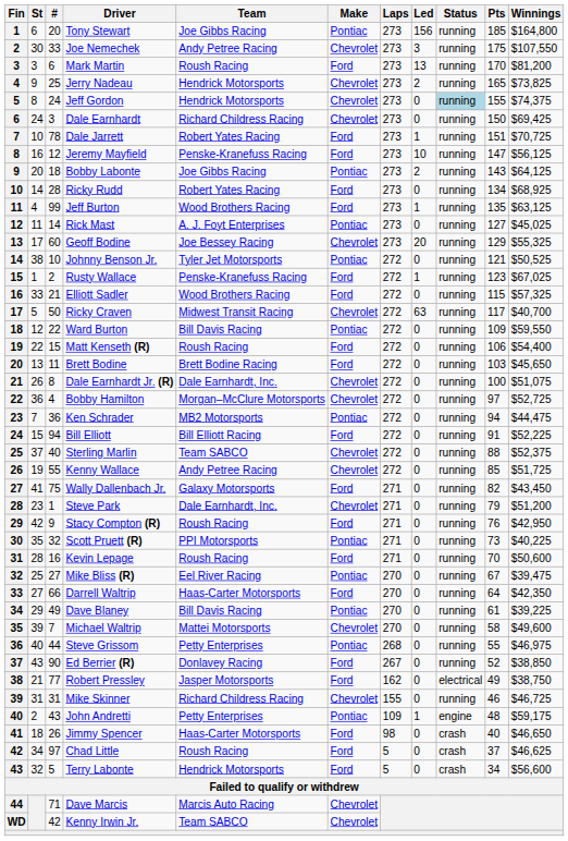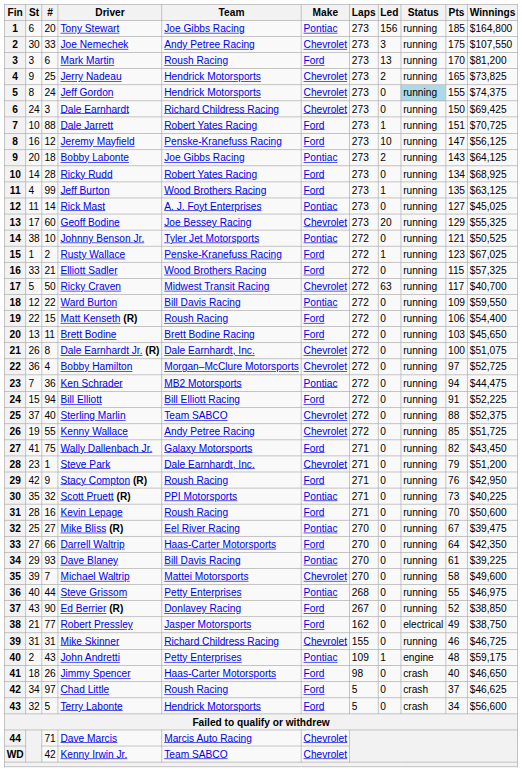 <table class="wikitable" style="font-size:95%">
 <tr>
 <th>Fin</th>
 <th>St</th>
 <th>#</th>
 <th>Driver</th>
 <th>Team</th>
 <th>Make</th>
 <th>Laps</th>
 <th>Led</th>
 <th>Status</th>
 <th>Pts</th>
 <th>Winnings</th>
 </tr>
 <tr>
 <th>1</th>
 <td>6</td>
 <td>20</td>
 <td><a href='#'>Tony Stewart</a></td>
 <td><a href='#'>Joe Gibbs Racing</a></td>
 <td><a href='#'>Pontiac</a></td>
 <td>273</td>
 <td>156</td>
 <td>running</td>
 <td>185</td>
 <td>$164,800</td>
 </tr>
 <tr>
 <th>2</th>
 <td>30</td>
 <td>33</td>
 <td><a href='#'>Joe Nemechek</a></td>
 <td><a href='#'>Andy Petree Racing</a></td>
 <td><a href='#'>Chevrolet</a></td>
 <td>273</td>
 <td>3</td>
 <td>running</td>
 <td>175</td>
 <td>$107,550</td>
 </tr>
 <tr>
 <th>3</th>
 <td>3</td>
 <td>6</td>
 <td><a href='#'>Mark Martin</a></td>
 <td><a href='#'>Roush Racing</a></td>
 <td><a href='#'>Ford</a></td>
 <td>273</td>
 <td>13</td>
 <td>running</td>
 <td>170</td>
 <td>$81,200</td>
 </tr>
 <tr>
 <th>4</th>
 <td>9</td>
 <td>25</td>
 <td><a href='#'>Jerry Nadeau</a></td>
 <td><a href='#'>Hendrick Motorsports</a></td>
 <td><a href='#'>Chevrolet</a></td>
 <td>273</td>
 <td>2</td>
 <td>running</td>
 <td>165</td>
 <td>$73,825</td>
 </tr>
 <tr>
 <th>5</th>
 <td>8</td>
 <td>24</td>
 <td><a href='#'>Jeff Gordon</a></td>
 <td><a href='#'>Hendrick Motorsports</a></td>
 <td><a href='#'>Chevrolet</a></td>
 <td>273</td>
 <td>0</td>
 <td style="background: lightblue;">running</td>
 <td>155</td>
 <td>$74,375</td>
 </tr>
 <tr>
 <th>6</th>
 <td>24</td>
 <td>3</td>
 <td><a href='#'>Dale Earnhardt</a></td>
 <td><a href='#'>Richard Childress Racing</a></td>
 <td><a href='#'>Chevrolet</a></td>
 <td>273</td>
 <td>0</td>
 <td>running</td>
 <td>150</td>
 <td>$69,425</td>
 </tr>
 <tr>
 <th>7</th>
 <td>10</td>
-<td>78</td>
+<td>88</td>
 <td><a href='#'>Dale Jarrett</a></td>
 <td><a href='#'>Robert Yates Racing</a></td>
 <td><a href='#'>Ford</a></td>
 <td>273</td>
 <td>1</td>
 <td>running</td>
 <td>151</td>
 <td>$70,725</td>
 </tr>
 <tr>
 <th>8</th>
 <td>16</td>
 <td>12</td>
 <td><a href='#'>Jeremy Mayfield</a></td>
 <td><a href='#'>Penske-Kranefuss Racing</a></td>
 <td><a href='#'>Ford</a></td>
 <td>273</td>
 <td>10</td>
 <td>running</td>
 <td>147</td>
 <td>$56,125</td>
 </tr>
 <tr>
 <th>9</th>
 <td>20</td>
 <td>18</td>
 <td><a href='#'>Bobby Labonte</a></td>
 <td><a href='#'>Joe Gibbs Racing</a></td>
 <td><a href='#'>Pontiac</a></td>
 <td>273</td>
 <td>2</td>
 <td>running</td>
 <td>143</td>
 <td>$64,125</td>
 </tr>
 <tr>
 <th>10</th>
 <td>14</td>
 <td>28</td>
 <td><a href='#'>Ricky Rudd</a></td>
 <td><a href='#'>Robert Yates Racing</a></td>
 <td><a href='#'>Ford</a></td>
 <td>273</td>
 <td>0</td>
 <td>running</td>
 <td>134</td>
 <td>$68,925</td>
 </tr>
 <tr>
 <th>11</th>
 <td>4</td>
 <td>99</td>
 <td><a href='#'>Jeff Burton</a></td>
 <td><a href='#'>Wood Brothers Racing</a></td>
 <td><a href='#'>Ford</a></td>
 <td>273</td>
 <td>1</td>
 <td>running</td>
 <td>135</td>
 <td>$63,125</td>
 </tr>
 <tr>
 <th>12</th>
 <td>11</td>
 <td>14</td>
 <td><a href='#'>Rick Mast</a></td>
 <td><a href='#'>A. J. Foyt Enterprises</a></td>
 <td><a href='#'>Pontiac</a></td>
 <td>273</td>
 <td>0</td>
 <td>running</td>
 <td>127</td>
 <td>$45,025</td>
 </tr>
 <tr>
 <th>13</th>
 <td>17</td>
 <td>60</td>
 <td><a href='#'>Geoff Bodine</a></td>
 <td><a href='#'>Joe Bessey Racing</a></td>
 <td><a href='#'>Chevrolet</a></td>
 <td>273</td>
 <td>20</td>
 <td>running</td>
 <td>129</td>
 <td>$55,325</td>
 </tr>
 <tr>
 <th>14</th>
 <td>38</td>
 <td>10</td>
 <td><a href='#'>Johnny Benson Jr.</a></td>
 <td><a href='#'>Tyler Jet Motorsports</a></td>
 <td><a href='#'>Pontiac</a></td>
 <td>272</td>
 <td>0</td>
 <td>running</td>
 <td>121</td>
 <td>$50,525</td>
 </tr>
 <tr>
 <th>15</th>
 <td>1</td>
 <td>2</td>
 <td><a href='#'>Rusty Wallace</a></td>
 <td><a href='#'>Penske-Kranefuss Racing</a></td>
 <td><a href='#'>Ford</a></td>
 <td>272</td>
 <td>1</td>
 <td>running</td>
 <td>123</td>
 <td>$67,025</td>
 </tr>
 <tr>
 <th>16</th>
 <td>33</td>
 <td>21</td>
 <td><a href='#'>Elliott Sadler</a></td>
 <td><a href='#'>Wood Brothers Racing</a></td>
 <td><a href='#'>Ford</a></td>
 <td>272</td>
 <td>0</td>
 <td>running</td>
 <td>115</td>
 <td>$57,325</td>
 </tr>
 <tr>
 <th>17</th>
 <td>5</td>
 <td>50</td>
 <td><a href='#'>Ricky Craven</a></td>
 <td><a href='#'>Midwest Transit Racing</a></td>
 <td><a href='#'>Chevrolet</a></td>
 <td>272</td>
 <td>63</td>
 <td>running</td>
 <td>117</td>
 <td>$40,700</td>
 </tr>
 <tr>
 <th>18</th>
 <td>12</td>
 <td>22</td>
 <td><a href='#'>Ward Burton</a></td>
 <td><a href='#'>Bill Davis Racing</a></td>
 <td><a href='#'>Pontiac</a></td>
 <td>272</td>
 <td>0</td>
 <td>running</td>
 <td>109</td>
 <td>$59,550</td>
 </tr>
 <tr>
 <th>19</th>
 <td>22</td>
 <td>15</td>
 <td><a href='#'>Matt Kenseth</a> <strong>(R)</strong></td>
 <td><a href='#'>Roush Racing</a></td>
 <td><a href='#'>Ford</a></td>
 <td>272</td>
 <td>0</td>
 <td>running</td>
 <td>106</td>
 <td>$54,400</td>
 </tr>
 <tr>
 <th>20</th>
 <td>13</td>
 <td>11</td>
 <td><a href='#'>Brett Bodine</a></td>
 <td><a href='#'>Brett Bodine Racing</a></td>
 <td><a href='#'>Ford</a></td>
 <td>272</td>
 <td>0</td>
 <td>running</td>
 <td>103</td>
 <td>$45,650</td>
 </tr>
 <tr>
 <th>21</th>
 <td>26</td>
 <td>8</td>
 <td><a href='#'>Dale Earnhardt Jr.</a> <strong>(R)</strong></td>
 <td><a href='#'>Dale Earnhardt, Inc.</a></td>
 <td><a href='#'>Chevrolet</a></td>
 <td>272</td>
 <td>0</td>
 <td>running</td>
 <td>100</td>
 <td>$51,075</td>
 </tr>
 <tr>
 <th>22</th>
 <td>36</td>
 <td>4</td>
 <td><a href='#'>Bobby Hamilton</a></td>
 <td><a href='#'>Morgan–McClure Motorsports</a></td>
 <td><a href='#'>Chevrolet</a></td>
 <td>272</td>
 <td>0</td>
 <td>running</td>
 <td>97</td>
 <td>$52,725</td>
 </tr>
 <tr>
 <th>23</th>
 <td>7</td>
 <td>36</td>
 <td><a href='#'>Ken Schrader</a></td>
 <td><a href='#'>MB2 Motorsports</a></td>
 <td><a href='#'>Pontiac</a></td>
 <td>272</td>
 <td>0</td>
 <td>running</td>
 <td>94</td>
 <td>$44,475</td>
 </tr>
 <tr>
 <th>24</th>
 <td>15</td>
 <td>94</td>
 <td><a href='#'>Bill Elliott</a></td>
 <td><a href='#'>Bill Elliott Racing</a></td>
 <td><a href='#'>Ford</a></td>
 <td>272</td>
 <td>0</td>
 <td>running</td>
 <td>91</td>
 <td>$52,225</td>
 </tr>
 <tr>
 <th>25</th>
 <td>37</td>
 <td>40</td>
 <td><a href='#'>Sterling Marlin</a></td>
 <td><a href='#'>Team SABCO</a></td>
 <td><a href='#'>Chevrolet</a></td>
 <td>272</td>
 <td>0</td>
 <td>running</td>
 <td>88</td>
 <td>$52,375</td>
 </tr>
 <tr>
 <th>26</th>
 <td>19</td>
 <td>55</td>
 <td><a href='#'>Kenny Wallace</a></td>
 <td><a href='#'>Andy Petree Racing</a></td>
 <td><a href='#'>Chevrolet</a></td>
 <td>272</td>
 <td>0</td>
 <td>running</td>
 <td>85</td>
 <td>$51,725</td>
 </tr>
 <tr>
 <th>27</th>
 <td>41</td>
 <td>75</td>
 <td><a href='#'>Wally Dallenbach Jr.</a></td>
 <td><a href='#'>Galaxy Motorsports</a></td>
 <td><a href='#'>Ford</a></td>
 <td>271</td>
 <td>0</td>
 <td>running</td>
 <td>82</td>
 <td>$43,450</td>
 </tr>
 <tr>
 <th>28</th>
 <td>23</td>
 <td>1</td>
 <td><a href='#'>Steve Park</a></td>
 <td><a href='#'>Dale Earnhardt, Inc.</a></td>
 <td><a href='#'>Chevrolet</a></td>
 <td>271</td>
 <td>0</td>
 <td>running</td>
 <td>79</td>
 <td>$51,200</td>
 </tr>
 <tr>
 <th>29</th>
 <td>42</td>
 <td>9</td>
 <td><a href='#'>Stacy Compton</a> <strong>(R)</strong></td>
 <td><a href='#'>Roush Racing</a></td>
 <td><a href='#'>Ford</a></td>
 <td>271</td>
 <td>0</td>
 <td>running</td>
 <td>76</td>
 <td>$42,950</td>
 </tr>
 <tr>
 <th>30</th>
 <td>35</td>
 <td>32</td>
 <td><a href='#'>Scott Pruett</a> <strong>(R)</strong></td>
 <td><a href='#'>PPI Motorsports</a></td>
 <td><a href='#'>Pontiac</a></td>
 <td>271</td>
 <td>0</td>
 <td>running</td>
 <td>73</td>
 <td>$40,225</td>
 </tr>
 <tr>
 <th>31</th>
 <td>28</td>
 <td>16</td>
 <td><a href='#'>Kevin Lepage</a></td>
 <td><a href='#'>Roush Racing</a></td>
 <td><a href='#'>Ford</a></td>
 <td>271</td>
 <td>0</td>
 <td>running</td>
 <td>70</td>
 <td>$50,600</td>
 </tr>
 <tr>
 <th>32</th>
 <td>25</td>
 <td>27</td>
 <td><a href='#'>Mike Bliss</a> <strong>(R)</strong></td>
 <td><a href='#'>Eel River Racing</a></td>
 <td><a href='#'>Pontiac</a></td>
 <td>270</td>
 <td>0</td>
 <td>running</td>
 <td>67</td>
 <td>$39,475</td>
 </tr>
 <tr>
 <th>33</th>
 <td>27</td>
 <td>66</td>
 <td><a href='#'>Darrell Waltrip</a></td>
 <td><a href='#'>Haas-Carter Motorsports</a></td>
 <td><a href='#'>Ford</a></td>
 <td>270</td>
 <td>0</td>
 <td>running</td>
 <td>64</td>
 <td>$42,350</td>
 </tr>
 <tr>
 <th>34</th>
 <td>29</td>
-<td>49</td>
+<td>93</td>
 <td><a href='#'>Dave Blaney</a></td>
 <td><a href='#'>Bill Davis Racing</a></td>
 <td><a href='#'>Pontiac</a></td>
 <td>270</td>
 <td>0</td>
 <td>running</td>
 <td>61</td>
 <td>$39,225</td>
 </tr>
 <tr>
 <th>35</th>
 <td>39</td>
 <td>7</td>
 <td><a href='#'>Michael Waltrip</a></td>
 <td><a href='#'>Mattei Motorsports</a></td>
 <td><a href='#'>Chevrolet</a></td>
 <td>270</td>
 <td>0</td>
 <td>running</td>
 <td>58</td>
 <td>$49,600</td>
 </tr>
 <tr>
 <th>36</th>
 <td>40</td>
 <td>44</td>
 <td><a href='#'>Steve Grissom</a></td>
 <td><a href='#'>Petty Enterprises</a></td>
 <td><a href='#'>Pontiac</a></td>
 <td>268</td>
 <td>0</td>
 <td>running</td>
 <td>55</td>
 <td>$46,975</td>
 </tr>
 <tr>
 <th>37</th>
 <td>43</td>
 <td>90</td>
 <td><a href='#'>Ed Berrier</a> <strong>(R)</strong></td>
 <td><a href='#'>Donlavey Racing</a></td>
 <td><a href='#'>Ford</a></td>
 <td>267</td>
 <td>0</td>
 <td>running</td>
 <td>52</td>
 <td>$38,850</td>
 </tr>
 <tr>
 <th>38</th>
 <td>21</td>
 <td>77</td>
 <td><a href='#'>Robert Pressley</a></td>
 <td><a href='#'>Jasper Motorsports</a></td>
 <td><a href='#'>Ford</a></td>
 <td>162</td>
 <td>0</td>
 <td>electrical</td>
 <td>49</td>
 <td>$38,750</td>
 </tr>
 <tr>
 <th>39</th>
 <td>31</td>
 <td>31</td>
 <td><a href='#'>Mike Skinner</a></td>
 <td><a href='#'>Richard Childress Racing</a></td>
 <td><a href='#'>Chevrolet</a></td>
 <td>155</td>
 <td>0</td>
 <td>running</td>
 <td>46</td>
 <td>$46,725</td>
 </tr>
 <tr>
 <th>40</th>
 <td>2</td>
 <td>43</td>
 <td><a href='#'>John Andretti</a></td>
 <td><a href='#'>Petty Enterprises</a></td>
 <td><a href='#'>Pontiac</a></td>
 <td>109</td>
 <td>1</td>
 <td>engine</td>
 <td>48</td>
 <td>$59,175</td>
 </tr>
 <tr>
 <th>41</th>
 <td>18</td>
 <td>26</td>
 <td><a href='#'>Jimmy Spencer</a></td>
 <td><a href='#'>Haas-Carter Motorsports</a></td>
 <td><a href='#'>Ford</a></td>
 <td>98</td>
 <td>0</td>
 <td>crash</td>
 <td>40</td>
 <td>$46,650</td>
 </tr>
 <tr>
 <th>42</th>
 <td>34</td>
 <td>97</td>
 <td><a href='#'>Chad Little</a></td>
 <td><a href='#'>Roush Racing</a></td>
 <td><a href='#'>Ford</a></td>
 <td>5</td>
 <td>0</td>
 <td>crash</td>
 <td>37</td>
 <td>$46,625</td>
 </tr>
 <tr>
 <th>43</th>
 <td>32</td>
 <td>5</td>
 <td><a href='#'>Terry Labonte</a></td>
 <td><a href='#'>Hendrick Motorsports</a></td>
 <td><a href='#'>Ford</a></td>
 <td>5</td>
 <td>0</td>
 <td>crash</td>
 <td>34</td>
 <td>$56,600</td>
 </tr>
 <tr>
 <th colspan="11">Failed to qualify or withdrew</th>
 </tr>
 <tr>
 <th>44</th>
 <th rowspan="2"></th>
 <td>71</td>
 <td><a href='#'>Dave Marcis</a></td>
 <td><a href='#'>Marcis Auto Racing</a></td>
 <td><a href='#'>Chevrolet</a></td>
 <th colspan="5" rowspan="2"></th>
 </tr>
 <tr>
 <th>WD</th>
 <td>42</td>
 <td><a href='#'>Kenny Irwin Jr.</a></td>
 <td><a href='#'>Team SABCO</a></td>
 <td><a href='#'>Chevrolet</a></td>
 </tr>
 <tr>
 <th colspan="11"></th>
 </tr>
 </table>
